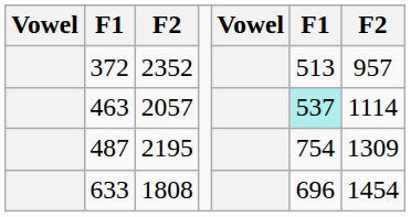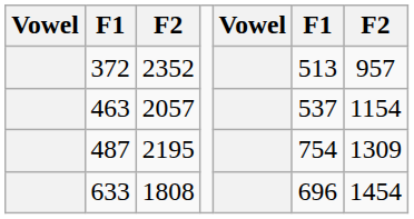 <table class="wikitable" style="text-align: center;">
 <tr>
 <th>Vowel</th>
 <th>F1</th>
 <th>F2</th>
 <td rowspan="5"></td>
 <th>Vowel</th>
 <th>F1</th>
 <th>F2</th>
 </tr>
 <tr>
 <th></th>
 <td>372</td>
 <td>2352</td>
 <th></th>
 <td>513</td>
 <td>957</td>
 </tr>
 <tr>
 <th></th>
 <td>463</td>
 <td>2057</td>
 <th></th>
-<td style="background: paleturquoise;">537</td>
-<td>1114</td>
+<td>537</td>
+<td>1154</td>
 </tr>
 <tr>
 <th></th>
 <td>487</td>
 <td>2195</td>
 <th></th>
 <td>754</td>
 <td>1309</td>
 </tr>
 <tr>
 <th></th>
 <td>633</td>
 <td>1808</td>
 <th></th>
 <td>696</td>
 <td>1454</td>
 </tr>
 </table>
